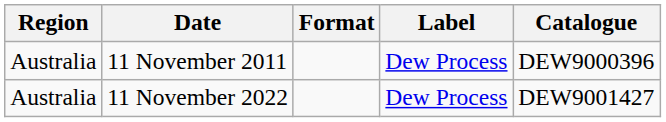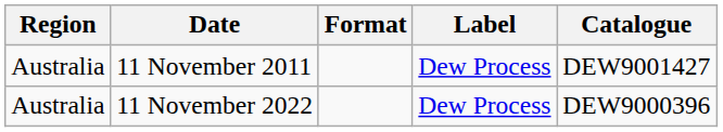 <table class="wikitable plainrowheaders">
 <tr>
 <th scope="col">Region</th>
 <th scope="col">Date</th>
 <th scope="col">Format</th>
 <th scope="col">Label</th>
 <th scope="col">Catalogue</th>
 </tr>
 <tr>
 <td>Australia</td>
 <td>11 November 2011</td>
 <td></td>
 <td><a href='#'>Dew Process</a></td>
-<td>DEW9000396</td>
+<td>DEW9001427</td>
 </tr>
 <tr>
 <td>Australia</td>
 <td>11 November 2022</td>
 <td></td>
 <td><a href='#'>Dew Process</a></td>
-<td>DEW9001427</td>
+<td>DEW9000396</td>
 </tr>
 </table>
